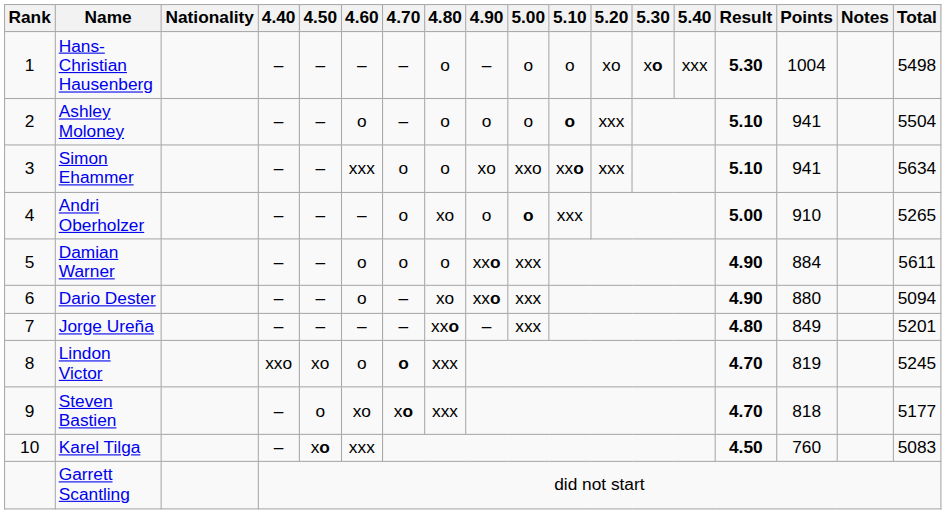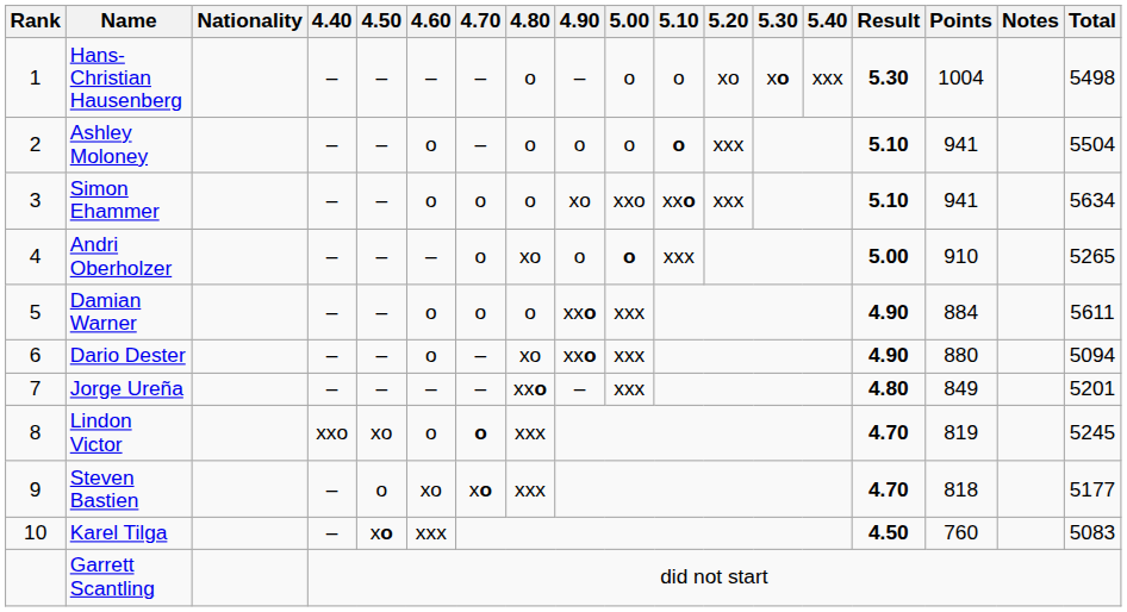 <table class="wikitable sortable" style="text-align:center">
 <tr>
 <th>Rank</th>
 <th>Name</th>
 <th>Nationality</th>
 <th>4.40</th>
 <th>4.50</th>
 <th>4.60</th>
 <th>4.70</th>
 <th>4.80</th>
 <th>4.90</th>
 <th>5.00</th>
 <th>5.10</th>
 <th>5.20</th>
 <th>5.30</th>
 <th>5.40</th>
 <th>Result</th>
 <th>Points</th>
 <th>Notes</th>
 <th>Total</th>
 </tr>
 <tr>
 <td>1</td>
 <td align="left"><a href='#'>Hans-Christian Hausenberg</a></td>
 <td align=left></td>
 <td>–</td>
 <td>–</td>
 <td>–</td>
 <td>–</td>
 <td>o</td>
 <td>–</td>
 <td>o</td>
 <td>o</td>
 <td>xo</td>
 <td>x<strong>o</strong></td>
 <td>xxx</td>
 <td><strong>5.30</strong></td>
 <td>1004</td>
 <td></td>
 <td>5498</td>
 </tr>
 <tr>
 <td>2</td>
 <td align="left"><a href='#'>Ashley Moloney</a></td>
 <td align=left></td>
 <td>–</td>
 <td>–</td>
 <td>o</td>
 <td>–</td>
 <td>o</td>
 <td>o</td>
 <td>o</td>
 <td><strong>o</strong></td>
 <td>xxx</td>
 <td colspan=2></td>
 <td><strong>5.10</strong></td>
 <td>941</td>
 <td></td>
 <td>5504</td>
 </tr>
 <tr>
 <td>3</td>
 <td align="left"><a href='#'>Simon Ehammer</a></td>
 <td align=left></td>
 <td>–</td>
 <td>–</td>
-<td>xxx</td>
+<td>o</td>
 <td>o</td>
 <td>o</td>
 <td>xo</td>
 <td>xxo</td>
 <td>xx<strong>o</strong></td>
 <td>xxx</td>
 <td colspan=2></td>
 <td><strong>5.10</strong></td>
 <td>941</td>
 <td></td>
 <td>5634</td>
 </tr>
 <tr>
 <td>4</td>
 <td align="left"><a href='#'>Andri Oberholzer</a></td>
 <td align=left></td>
 <td>–</td>
 <td>–</td>
 <td>–</td>
 <td>o</td>
 <td>xo</td>
 <td>o</td>
 <td><strong>o</strong></td>
 <td>xxx</td>
 <td colspan=3></td>
 <td><strong>5.00</strong></td>
 <td>910</td>
 <td></td>
 <td>5265</td>
 </tr>
 <tr>
 <td>5</td>
 <td align="left"><a href='#'>Damian Warner</a></td>
 <td align=left></td>
 <td>–</td>
 <td>–</td>
 <td>o</td>
 <td>o</td>
 <td>o</td>
 <td>xx<strong>o</strong></td>
 <td>xxx</td>
 <td colspan=4></td>
 <td><strong>4.90</strong></td>
 <td>884</td>
 <td></td>
 <td>5611</td>
 </tr>
 <tr>
 <td>6</td>
 <td align="left"><a href='#'>Dario Dester</a></td>
 <td align=left></td>
 <td>–</td>
 <td>–</td>
 <td>o</td>
 <td>–</td>
 <td>xo</td>
 <td>xx<strong>o</strong></td>
 <td>xxx</td>
 <td colspan=4></td>
 <td><strong>4.90</strong></td>
 <td>880</td>
 <td></td>
 <td>5094</td>
 </tr>
 <tr>
 <td>7</td>
 <td align="left"><a href='#'>Jorge Ureña</a></td>
 <td align=left></td>
 <td>–</td>
 <td>–</td>
 <td>–</td>
 <td>–</td>
 <td>xx<strong>o</strong></td>
 <td>–</td>
 <td>xxx</td>
 <td colspan=4></td>
 <td><strong>4.80</strong></td>
 <td>849</td>
 <td></td>
 <td>5201</td>
 </tr>
 <tr>
 <td>8</td>
 <td align="left"><a href='#'>Lindon Victor</a></td>
 <td align=left></td>
 <td>xxo</td>
 <td>xo</td>
 <td>o</td>
 <td><strong>o</strong></td>
 <td>xxx</td>
 <td colspan=6></td>
 <td><strong>4.70</strong></td>
 <td>819</td>
 <td></td>
 <td>5245</td>
 </tr>
 <tr>
 <td>9</td>
 <td align="left"><a href='#'>Steven Bastien</a></td>
 <td align=left></td>
 <td>–</td>
 <td>o</td>
 <td>xo</td>
 <td>x<strong>o</strong></td>
 <td>xxx</td>
 <td colspan=6></td>
 <td><strong>4.70</strong></td>
 <td>818</td>
 <td></td>
 <td>5177</td>
 </tr>
 <tr>
 <td>10</td>
 <td align="left"><a href='#'>Karel Tilga</a></td>
 <td align=left></td>
 <td>–</td>
 <td>x<strong>o</strong></td>
 <td>xxx</td>
 <td colspan=8></td>
 <td><strong>4.50</strong></td>
 <td>760</td>
 <td></td>
 <td>5083</td>
 </tr>
 <tr>
 <td></td>
 <td align="left"><a href='#'>Garrett Scantling</a></td>
 <td align=left></td>
 <td colspan=15>did not start</td>
 </tr>
 </table>
